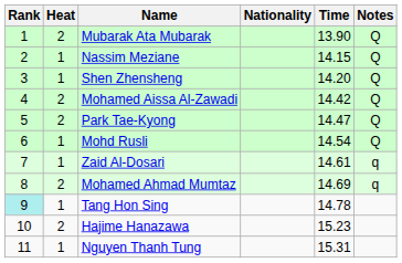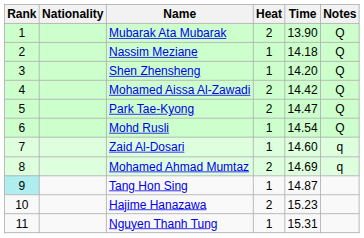 <table class="wikitable sortable" style="text-align:center; font-size:95%">
 <tr>
 <th>Rank</th>
+<th>Nationality</th>
+<th>Name</th>
 <th>Heat</th>
-<th>Name</th>
-<th>Nationality</th>
 <th>Time</th>
 <th>Notes</th>
 </tr>
 <tr bgcolor=ccffcc>
 <td>1</td>
+<td align=left></td>
+<td align=left><a href='#'>Mubarak Ata Mubarak</a></td>
 <td>2</td>
-<td align=left><a href='#'>Mubarak Ata Mubarak</a></td>
-<td align=left></td>
 <td>13.90</td>
 <td>Q</td>
 </tr>
 <tr bgcolor=ccffcc>
 <td>2</td>
+<td align=left></td>
+<td align=left><a href='#'>Nassim Meziane</a></td>
 <td>1</td>
-<td align=left><a href='#'>Nassim Meziane</a></td>
-<td align=left></td>
-<td>14.15</td>
+<td>14.18</td>
 <td>Q</td>
 </tr>
 <tr bgcolor=ccffcc>
 <td>3</td>
+<td align=left></td>
+<td align=left><a href='#'>Shen Zhensheng</a></td>
 <td>1</td>
-<td align=left><a href='#'>Shen Zhensheng</a></td>
-<td align=left></td>
 <td>14.20</td>
 <td>Q</td>
 </tr>
 <tr bgcolor=ccffcc>
 <td>4</td>
+<td align=left></td>
+<td align=left><a href='#'>Mohamed Aissa Al-Zawadi</a></td>
 <td>2</td>
-<td align=left><a href='#'>Mohamed Aissa Al-Zawadi</a></td>
-<td align=left></td>
 <td>14.42</td>
 <td>Q</td>
 </tr>
 <tr bgcolor=ccffcc>
 <td>5</td>
+<td align=left></td>
+<td align=left><a href='#'>Park Tae-Kyong</a></td>
 <td>2</td>
-<td align=left><a href='#'>Park Tae-Kyong</a></td>
-<td align=left></td>
 <td>14.47</td>
 <td>Q</td>
 </tr>
 <tr bgcolor=ccffcc>
 <td>6</td>
+<td align=left></td>
+<td align=left><a href='#'>Mohd Rusli</a></td>
 <td>1</td>
-<td align=left><a href='#'>Mohd Rusli</a></td>
-<td align=left></td>
 <td>14.54</td>
 <td>Q</td>
 </tr>
 <tr bgcolor=ddffdd>
 <td>7</td>
+<td align=left></td>
+<td align=left><a href='#'>Zaid Al-Dosari</a></td>
 <td>1</td>
-<td align=left><a href='#'>Zaid Al-Dosari</a></td>
-<td align=left></td>
-<td>14.61</td>
+<td>14.60</td>
 <td>q</td>
 </tr>
 <tr bgcolor=ddffdd>
 <td>8</td>
+<td align=left></td>
+<td align=left><a href='#'>Mohamed Ahmad Mumtaz</a></td>
 <td>2</td>
-<td align=left><a href='#'>Mohamed Ahmad Mumtaz</a></td>
-<td align=left></td>
 <td>14.69</td>
 <td>q</td>
 </tr>
 <tr>
 <td style="background: paleturquoise;">9</td>
+<td align=left></td>
+<td align=left><a href='#'>Tang Hon Sing</a></td>
 <td>1</td>
-<td align=left><a href='#'>Tang Hon Sing</a></td>
-<td align=left></td>
-<td>14.78</td>
+<td>14.87</td>
 <td></td>
 </tr>
 <tr>
 <td>10</td>
+<td align=left></td>
+<td align=left><a href='#'>Hajime Hanazawa</a></td>
 <td>2</td>
-<td align=left><a href='#'>Hajime Hanazawa</a></td>
-<td align=left></td>
 <td>15.23</td>
 <td></td>
 </tr>
 <tr>
 <td>11</td>
+<td align=left></td>
+<td align=left><a href='#'>Nguyen Thanh Tung</a></td>
 <td>1</td>
-<td align=left><a href='#'>Nguyen Thanh Tung</a></td>
-<td align=left></td>
 <td>15.31</td>
 <td></td>
 </tr>
 </table>
